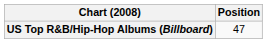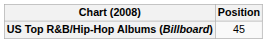 <table class="wikitable plainrowheaders" style="text-align:center">
 <tr>
 <th scope="col">Chart (2008)</th>
 <th scope="col">Position</th>
 </tr>
 <tr>
 <th scope="row">US Top R&B/Hip-Hop Albums (<em>Billboard</em>)</th>
-<td>47</td>
+<td>45</td>
 </tr>
 </table>
